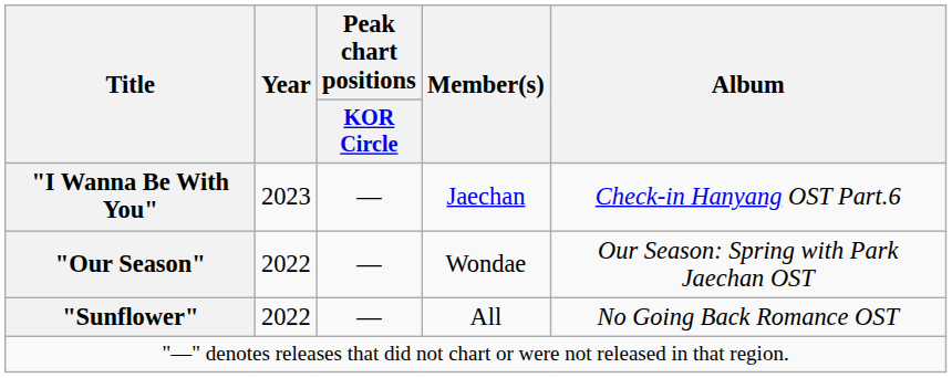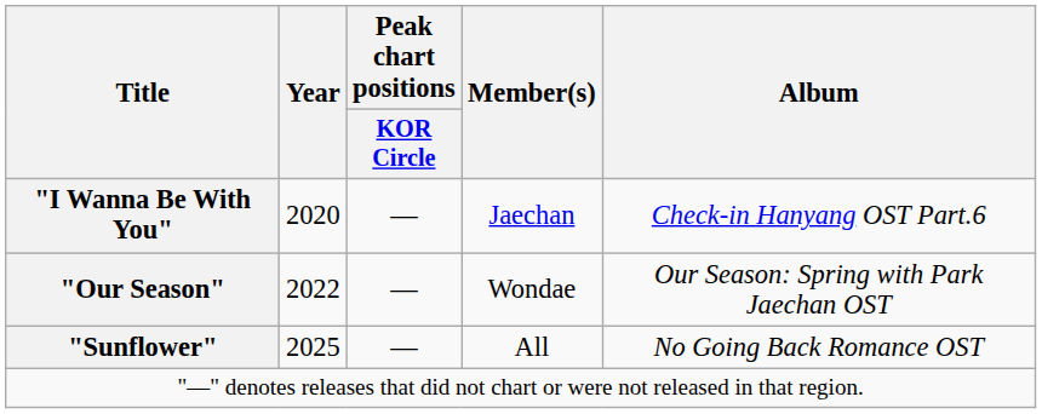 <table class="wikitable plainrowheaders" style="text-align:center">
 <tr>
 <th rowspan="2">Title</th>
 <th rowspan="2">Year</th>
 <th>Peak chart<br>positions</th>
 <th rowspan="2">Member(s)</th>
 <th rowspan="2">Album</th>
 </tr>
 <tr>
 <th scope="col" style="width:2.7em;font-size:90%;"><a href='#'>KOR<br>Circle</a></th>
 </tr>
 <tr>
 <th scope="row">"I Wanna Be With You"</th>
-<td>2023</td>
+<td>2020</td>
 <td>—</td>
 <td><a href='#'>Jaechan</a></td>
 <td><em><a href='#'>Check-in Hanyang</a> OST Part.6</em></td>
 </tr>
 <tr>
 <th scope="row">"Our Season"</th>
 <td>2022</td>
 <td>—</td>
 <td>Wondae</td>
 <td><em>Our Season: Spring with Park Jaechan OST</em></td>
 </tr>
 <tr>
 <th scope="row">"Sunflower"</th>
-<td>2022</td>
+<td>2025</td>
 <td>—</td>
 <td>All</td>
 <td><em>No Going Back Romance OST</em></td>
 </tr>
 <tr>
 <td colspan="5" style="font-size:85%;">"—" denotes releases that did not chart or were not released in that region.</td>
 </tr>
 </table>
